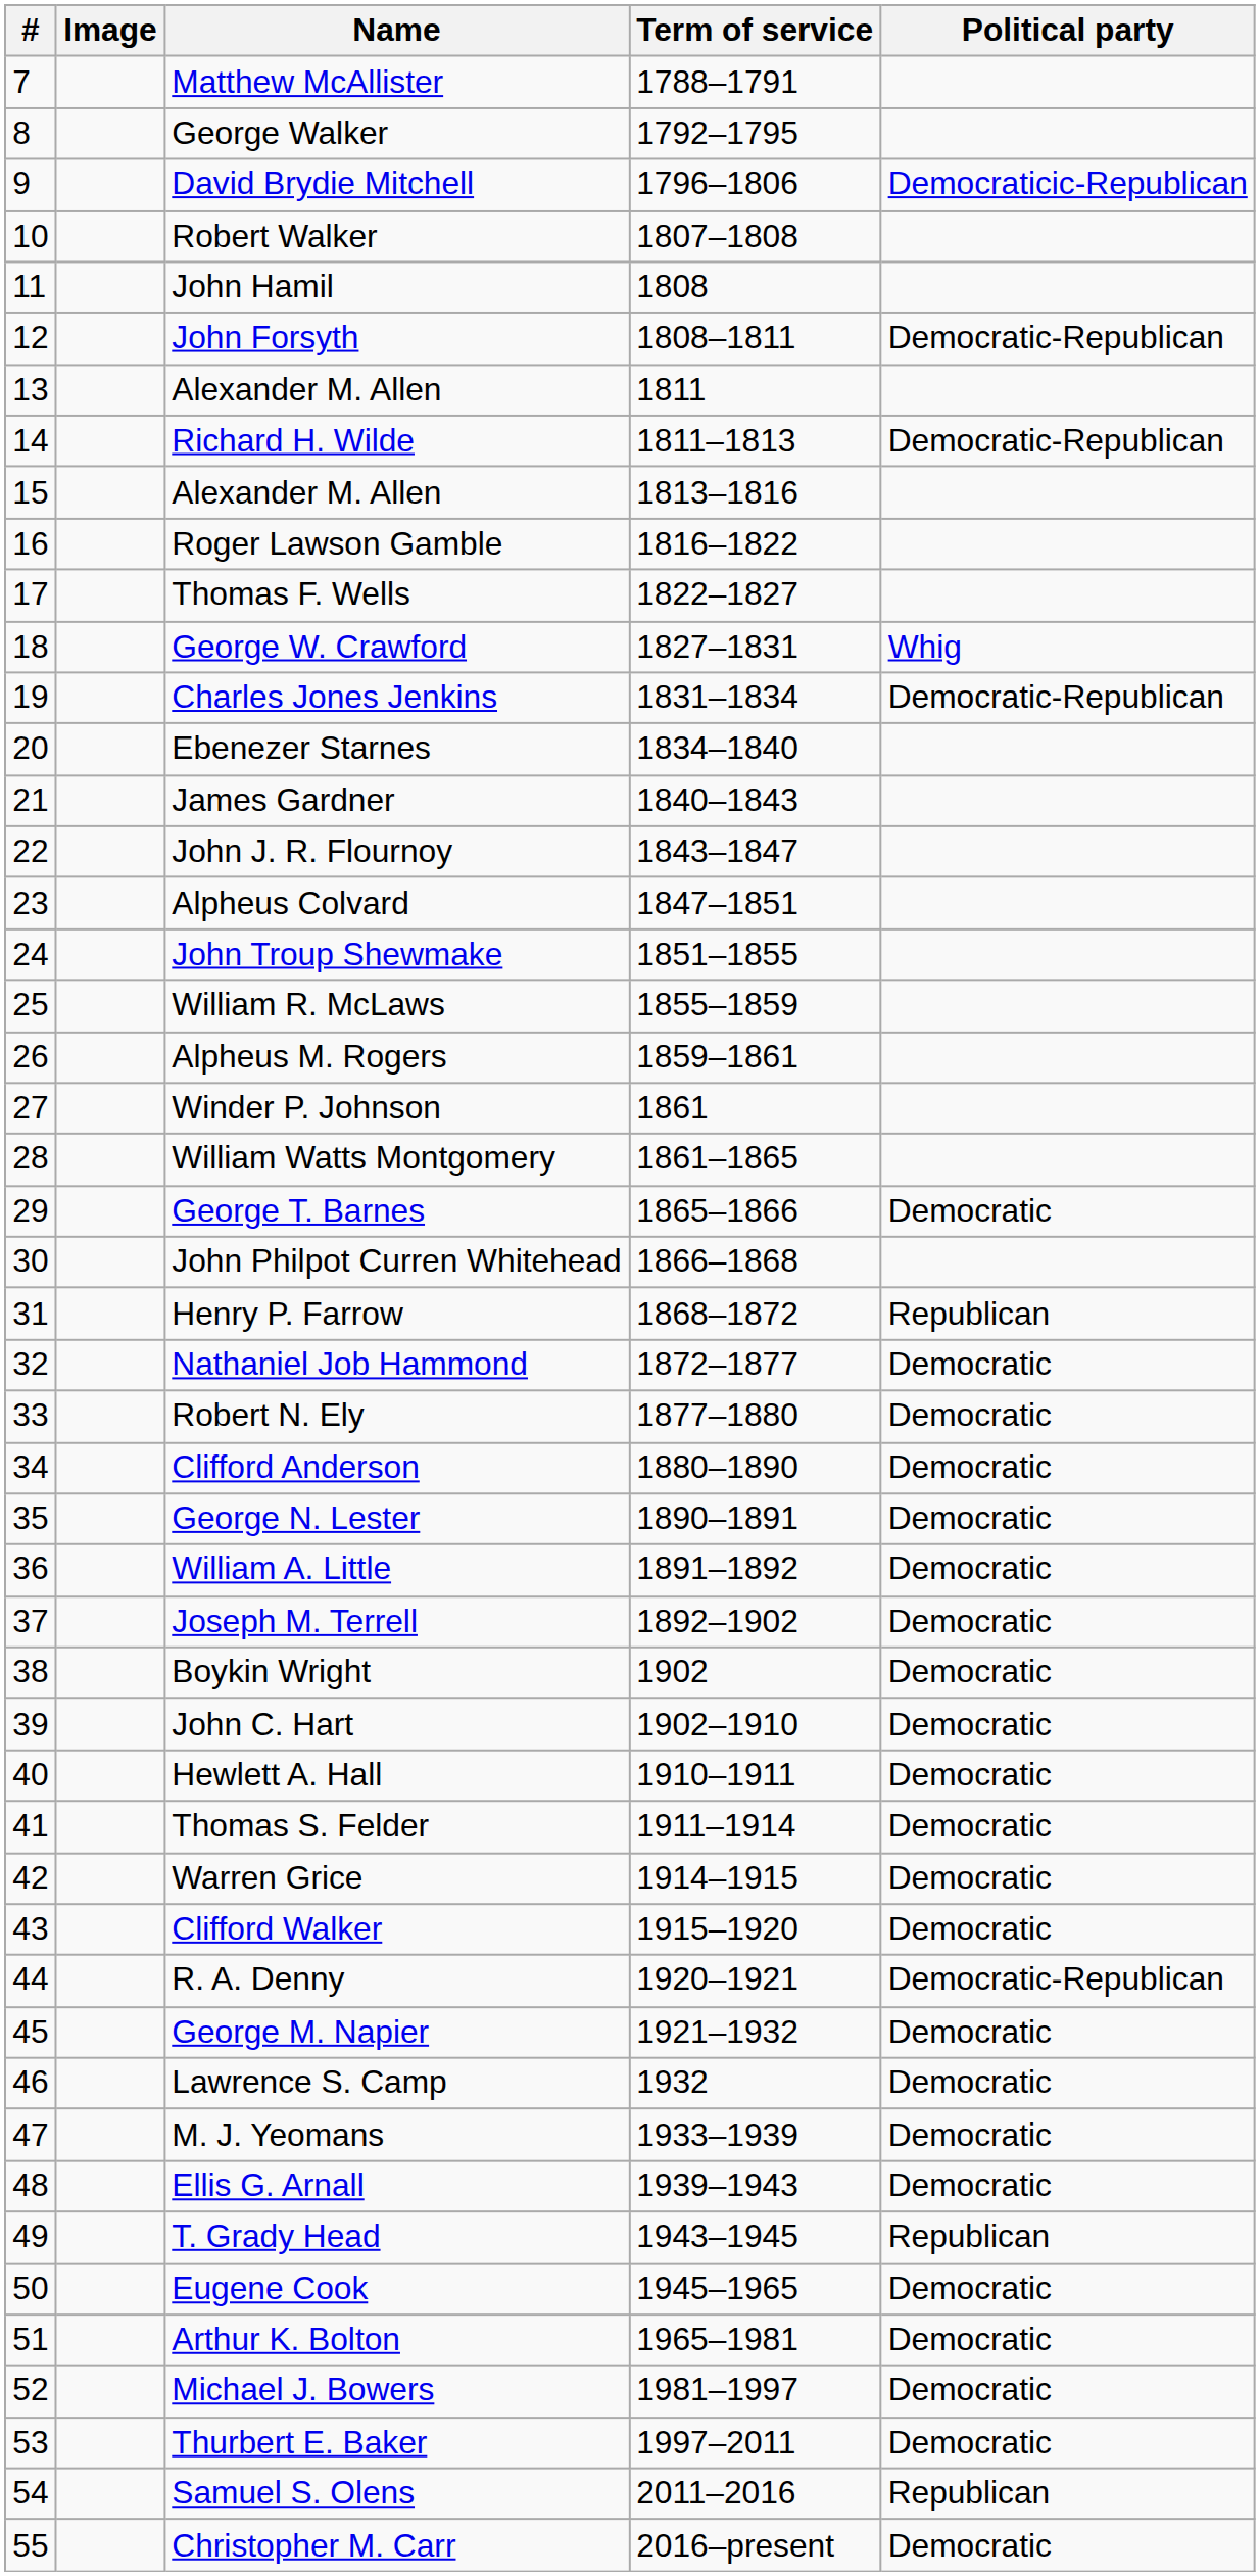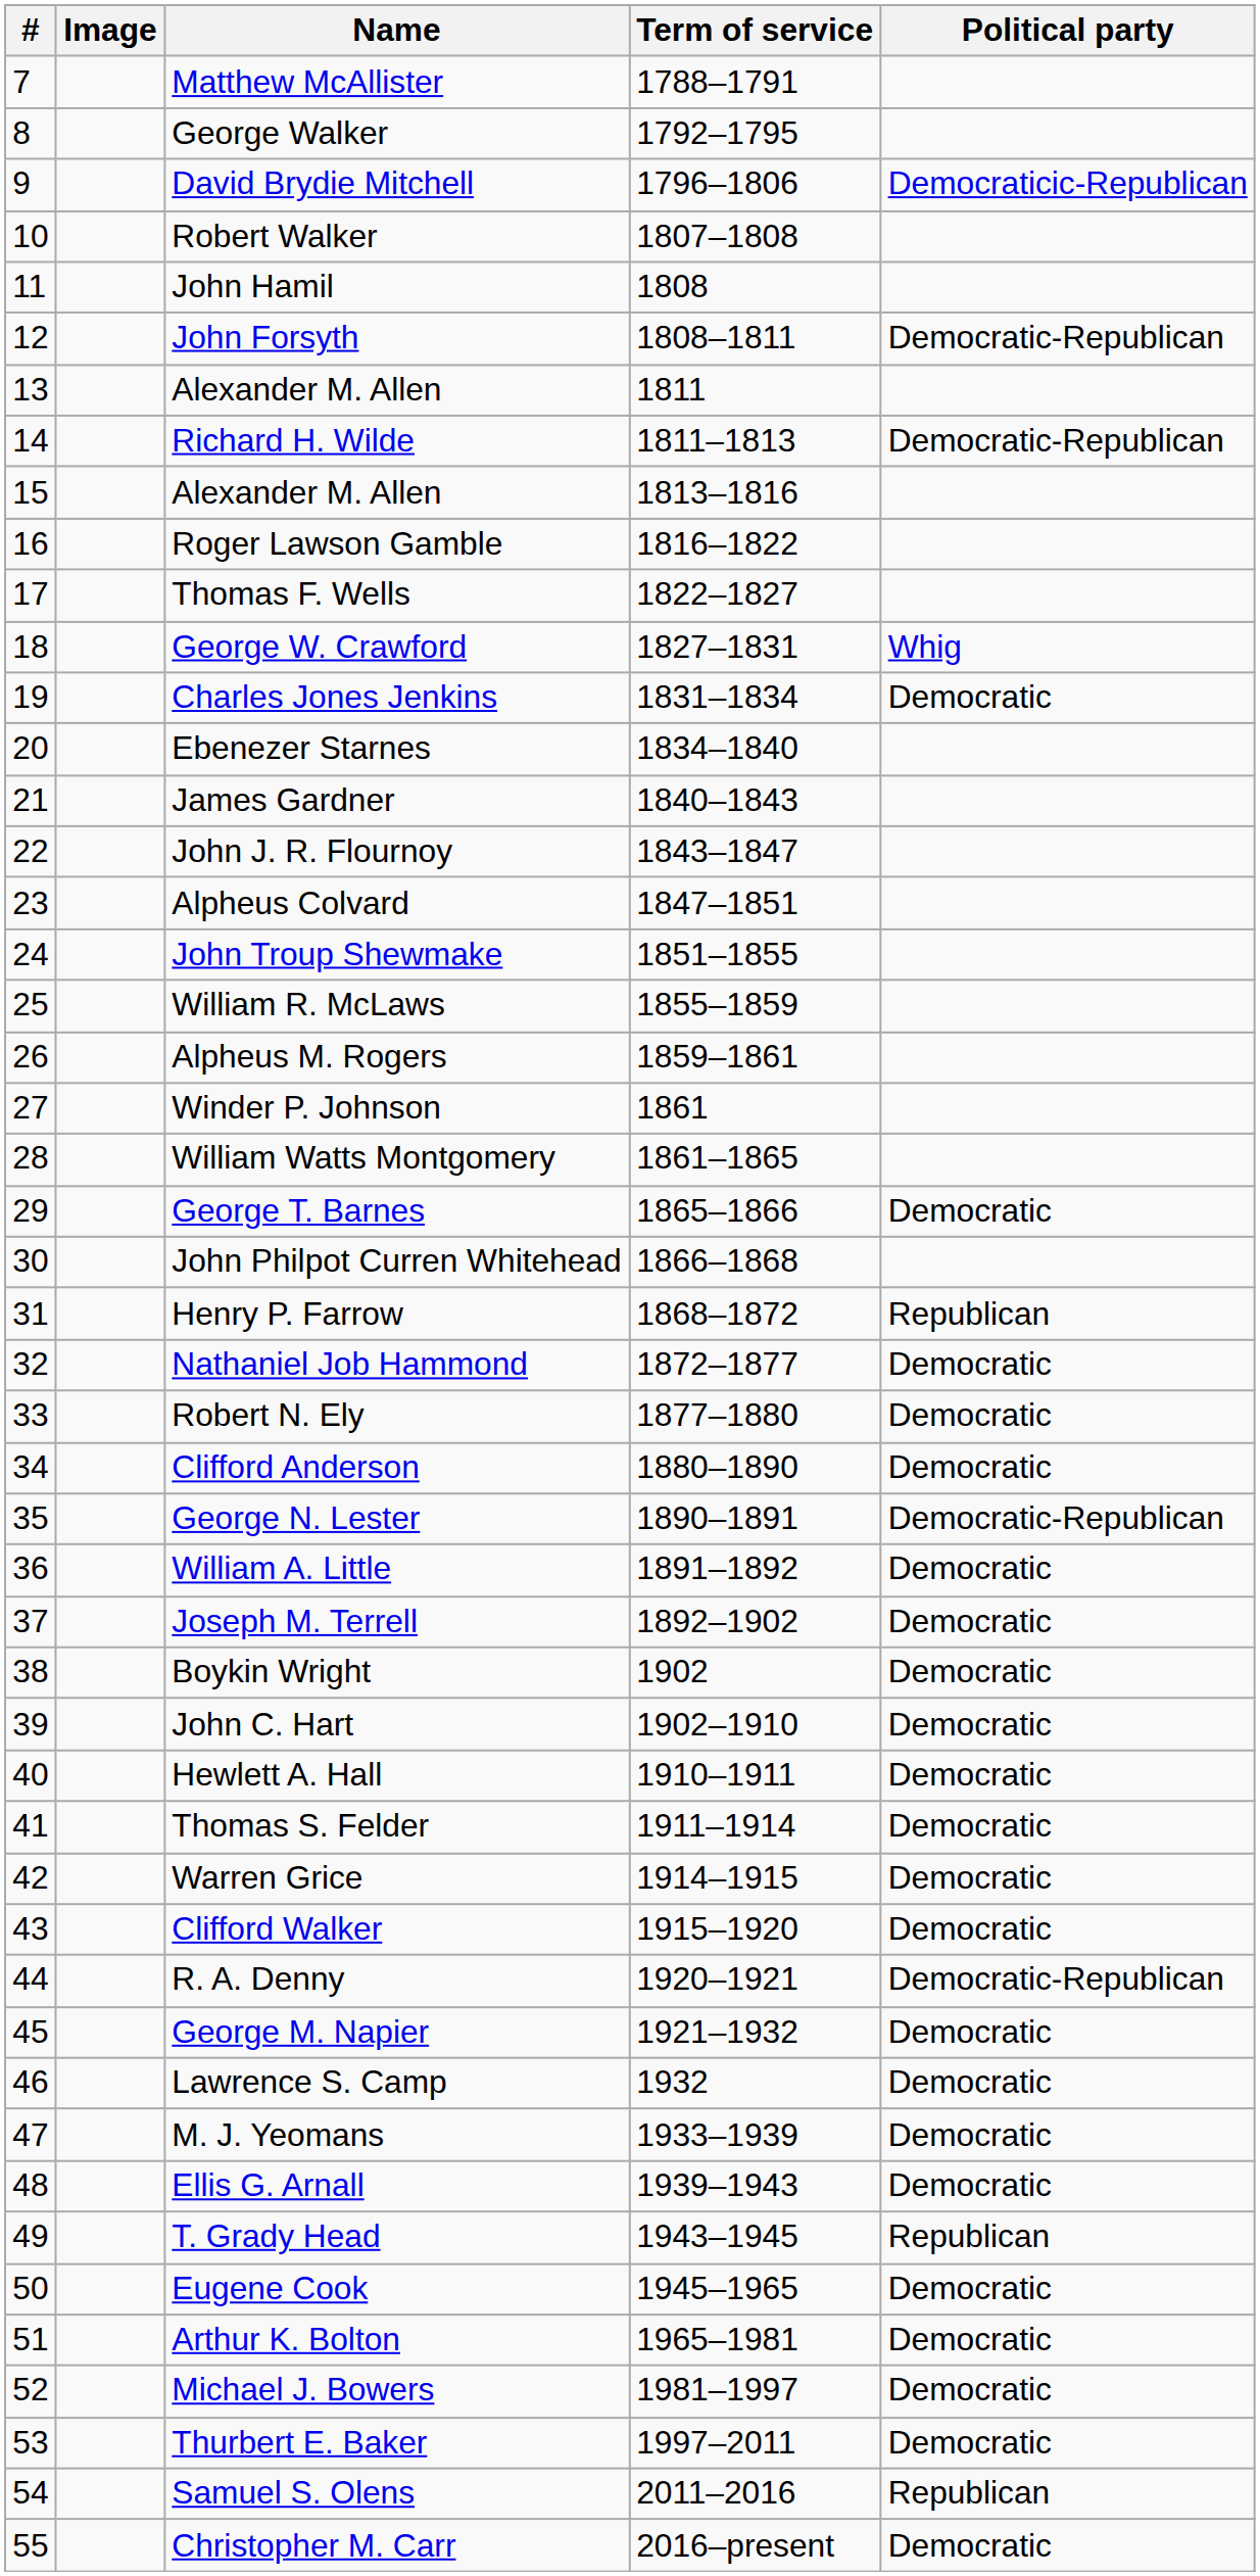 <table class="wikitable sortable">
 <tr>
 <th>#</th>
 <th>Image</th>
 <th>Name</th>
 <th>Term of service</th>
 <th>Political party</th>
 </tr>
 <tr>
 <td>7</td>
 <td></td>
 <td><a href='#'>Matthew McAllister</a></td>
 <td>1788–1791</td>
 <td></td>
 </tr>
 <tr>
 <td>8</td>
 <td></td>
 <td>George Walker</td>
 <td>1792–1795</td>
 <td></td>
 </tr>
 <tr>
 <td>9</td>
 <td></td>
 <td><a href='#'>David Brydie Mitchell</a></td>
 <td>1796–1806</td>
 <td><a href='#'>Democraticic-Republican</a></td>
 </tr>
 <tr>
 <td>10</td>
 <td></td>
 <td>Robert Walker</td>
 <td>1807–1808</td>
 <td></td>
 </tr>
 <tr>
 <td>11</td>
 <td></td>
 <td>John Hamil</td>
 <td>1808</td>
 <td></td>
 </tr>
 <tr>
 <td>12</td>
 <td></td>
 <td><a href='#'>John Forsyth</a></td>
 <td>1808–1811</td>
 <td>Democratic-Republican</td>
 </tr>
 <tr>
 <td>13</td>
 <td></td>
 <td>Alexander M. Allen</td>
 <td>1811</td>
 <td></td>
 </tr>
 <tr>
 <td>14</td>
 <td></td>
 <td><a href='#'>Richard H. Wilde</a></td>
 <td>1811–1813</td>
 <td>Democratic-Republican</td>
 </tr>
 <tr>
 <td>15</td>
 <td></td>
 <td>Alexander M. Allen</td>
 <td>1813–1816</td>
 <td></td>
 </tr>
 <tr>
 <td>16</td>
 <td></td>
 <td>Roger Lawson Gamble</td>
 <td>1816–1822</td>
 <td></td>
 </tr>
 <tr>
 <td>17</td>
 <td></td>
 <td>Thomas F. Wells</td>
 <td>1822–1827</td>
 <td></td>
 </tr>
 <tr>
 <td>18</td>
 <td></td>
 <td><a href='#'>George W. Crawford</a></td>
 <td>1827–1831</td>
 <td><a href='#'>Whig</a></td>
 </tr>
 <tr>
 <td>19</td>
 <td></td>
 <td><a href='#'>Charles Jones Jenkins</a></td>
 <td>1831–1834</td>
-<td>Democratic-Republican</td>
+<td>Democratic</td>
 </tr>
 <tr>
 <td>20</td>
 <td></td>
 <td>Ebenezer Starnes</td>
 <td>1834–1840</td>
 <td></td>
 </tr>
 <tr>
 <td>21</td>
 <td></td>
 <td>James Gardner</td>
 <td>1840–1843</td>
 <td></td>
 </tr>
 <tr>
 <td>22</td>
 <td></td>
 <td>John J. R. Flournoy</td>
 <td>1843–1847</td>
 <td></td>
 </tr>
 <tr>
 <td>23</td>
 <td></td>
 <td>Alpheus Colvard</td>
 <td>1847–1851</td>
 <td></td>
 </tr>
 <tr>
 <td>24</td>
 <td></td>
 <td><a href='#'>John Troup Shewmake</a></td>
 <td>1851–1855</td>
 <td></td>
 </tr>
 <tr>
 <td>25</td>
 <td></td>
 <td>William R. McLaws</td>
 <td>1855–1859</td>
 <td></td>
 </tr>
 <tr>
 <td>26</td>
 <td></td>
 <td>Alpheus M. Rogers</td>
 <td>1859–1861</td>
 <td></td>
 </tr>
 <tr>
 <td>27</td>
 <td></td>
 <td>Winder P. Johnson</td>
 <td>1861</td>
 <td></td>
 </tr>
 <tr>
 <td>28</td>
 <td></td>
 <td>William Watts Montgomery</td>
 <td>1861–1865</td>
 <td></td>
 </tr>
 <tr>
 <td>29</td>
 <td></td>
 <td><a href='#'>George T. Barnes</a></td>
 <td>1865–1866</td>
 <td>Democratic</td>
 </tr>
 <tr>
 <td>30</td>
 <td></td>
 <td>John Philpot Curren Whitehead</td>
 <td>1866–1868</td>
 <td></td>
 </tr>
 <tr>
 <td>31</td>
 <td></td>
 <td>Henry P. Farrow</td>
 <td>1868–1872</td>
 <td>Republican</td>
 </tr>
 <tr>
 <td>32</td>
 <td></td>
 <td><a href='#'>Nathaniel Job Hammond</a></td>
 <td>1872–1877</td>
 <td>Democratic</td>
 </tr>
 <tr>
 <td>33</td>
 <td></td>
 <td>Robert N. Ely</td>
 <td>1877–1880</td>
 <td>Democratic</td>
 </tr>
 <tr>
 <td>34</td>
 <td></td>
 <td><a href='#'>Clifford Anderson</a></td>
 <td>1880–1890</td>
 <td>Democratic</td>
 </tr>
 <tr>
 <td>35</td>
 <td></td>
 <td><a href='#'>George N. Lester</a></td>
 <td>1890–1891</td>
-<td>Democratic</td>
+<td>Democratic-Republican</td>
 </tr>
 <tr>
 <td>36</td>
 <td></td>
 <td><a href='#'>William A. Little</a></td>
 <td>1891–1892</td>
 <td>Democratic</td>
 </tr>
 <tr>
 <td>37</td>
 <td></td>
 <td><a href='#'>Joseph M. Terrell</a></td>
 <td>1892–1902</td>
 <td>Democratic</td>
 </tr>
 <tr>
 <td>38</td>
 <td></td>
 <td>Boykin Wright</td>
 <td>1902</td>
 <td>Democratic</td>
 </tr>
 <tr>
 <td>39</td>
 <td></td>
 <td>John C. Hart</td>
 <td>1902–1910</td>
 <td>Democratic</td>
 </tr>
 <tr>
 <td>40</td>
 <td></td>
 <td>Hewlett A. Hall</td>
 <td>1910–1911</td>
 <td>Democratic</td>
 </tr>
 <tr>
 <td>41</td>
 <td></td>
 <td>Thomas S. Felder</td>
 <td>1911–1914</td>
 <td>Democratic</td>
 </tr>
 <tr>
 <td>42</td>
 <td></td>
 <td>Warren Grice</td>
 <td>1914–1915</td>
 <td>Democratic</td>
 </tr>
 <tr>
 <td>43</td>
 <td></td>
 <td><a href='#'>Clifford Walker</a></td>
 <td>1915–1920</td>
 <td>Democratic</td>
 </tr>
 <tr>
 <td>44</td>
 <td></td>
 <td>R. A. Denny</td>
 <td>1920–1921</td>
 <td>Democratic-Republican</td>
 </tr>
 <tr>
 <td>45</td>
 <td></td>
 <td><a href='#'>George M. Napier</a></td>
 <td>1921–1932</td>
 <td>Democratic</td>
 </tr>
 <tr>
 <td>46</td>
 <td></td>
 <td>Lawrence S. Camp</td>
 <td>1932</td>
 <td>Democratic</td>
 </tr>
 <tr>
 <td>47</td>
 <td></td>
 <td>M. J. Yeomans</td>
 <td>1933–1939</td>
 <td>Democratic</td>
 </tr>
 <tr>
 <td>48</td>
 <td></td>
 <td><a href='#'>Ellis G. Arnall</a></td>
 <td>1939–1943</td>
 <td>Democratic</td>
 </tr>
 <tr>
 <td>49</td>
 <td></td>
 <td><a href='#'>T. Grady Head</a></td>
 <td>1943–1945</td>
 <td>Republican</td>
 </tr>
 <tr>
 <td>50</td>
 <td></td>
 <td><a href='#'>Eugene Cook</a></td>
 <td>1945–1965</td>
 <td>Democratic</td>
 </tr>
 <tr>
 <td>51</td>
 <td></td>
 <td><a href='#'>Arthur K. Bolton</a></td>
 <td>1965–1981</td>
 <td>Democratic</td>
 </tr>
 <tr>
 <td>52</td>
 <td></td>
 <td><a href='#'>Michael J. Bowers</a></td>
 <td>1981–1997</td>
 <td>Democratic</td>
 </tr>
 <tr>
 <td>53</td>
 <td></td>
 <td><a href='#'>Thurbert E. Baker</a></td>
 <td>1997–2011</td>
 <td>Democratic</td>
 </tr>
 <tr>
 <td>54</td>
 <td></td>
 <td><a href='#'>Samuel S. Olens</a></td>
 <td>2011–2016</td>
 <td>Republican</td>
 </tr>
 <tr>
 <td>55</td>
 <td></td>
 <td><a href='#'>Christopher M. Carr</a></td>
 <td>2016–present</td>
 <td>Democratic</td>
 </tr>
 </table>
